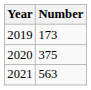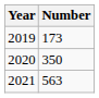 <table class="wikitable sortable">
 <tr>
 <th>Year</th>
 <th>Number</th>
 </tr>
 <tr>
 <td>2019</td>
 <td>173</td>
 </tr>
 <tr>
 <td>2020</td>
-<td>375</td>
+<td>350</td>
 </tr>
 <tr>
 <td>2021</td>
 <td>563</td>
 </tr>
 </table>
